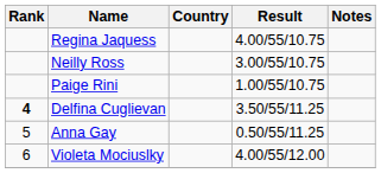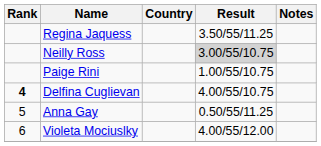 <table class="wikitable sortable" style="text-align:center;">
 <tr>
 <th>Rank</th>
 <th>Name</th>
 <th>Country</th>
 <th>Result</th>
 <th>Notes</th>
 </tr>
 <tr>
 <td></td>
 <td align=left><a href='#'>Regina Jaquess</a></td>
 <td align=left></td>
-<td>4.00/55/10.75</td>
+<td>3.50/55/11.25</td>
 <td></td>
 </tr>
 <tr>
 <td></td>
 <td align=left><a href='#'>Neilly Ross</a></td>
 <td align=left></td>
-<td>3.00/55/10.75</td>
+<td style="background: lightgrey;">3.00/55/10.75</td>
 <td></td>
 </tr>
 <tr>
 <td></td>
 <td align=left><a href='#'>Paige Rini</a></td>
 <td align=left></td>
 <td>1.00/55/10.75</td>
 <td></td>
 </tr>
 <tr>
 <td><strong>4</strong></td>
 <td align=left><a href='#'>Delfina Cuglievan</a></td>
 <td align=left></td>
-<td>3.50/55/11.25</td>
+<td>4.00/55/10.75</td>
 <td></td>
 </tr>
 <tr>
 <td>5</td>
 <td align=left><a href='#'>Anna Gay</a></td>
 <td align=left></td>
 <td>0.50/55/11.25</td>
 <td></td>
 </tr>
 <tr>
 <td>6</td>
 <td align=left><a href='#'>Violeta Mociuslky</a></td>
 <td align=left></td>
 <td>4.00/55/12.00</td>
 <td></td>
 </tr>
 <tr>
 </tr>
 </table>
